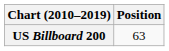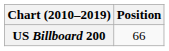 <table class="wikitable plainrowheaders" style="text-align:center">
 <tr>
 <th scope="col">Chart (2010–2019)</th>
 <th scope="col">Position</th>
 </tr>
 <tr>
 <th scope="row">US <em>Billboard</em> 200</th>
-<td>63</td>
+<td>66</td>
 </tr>
 </table>
